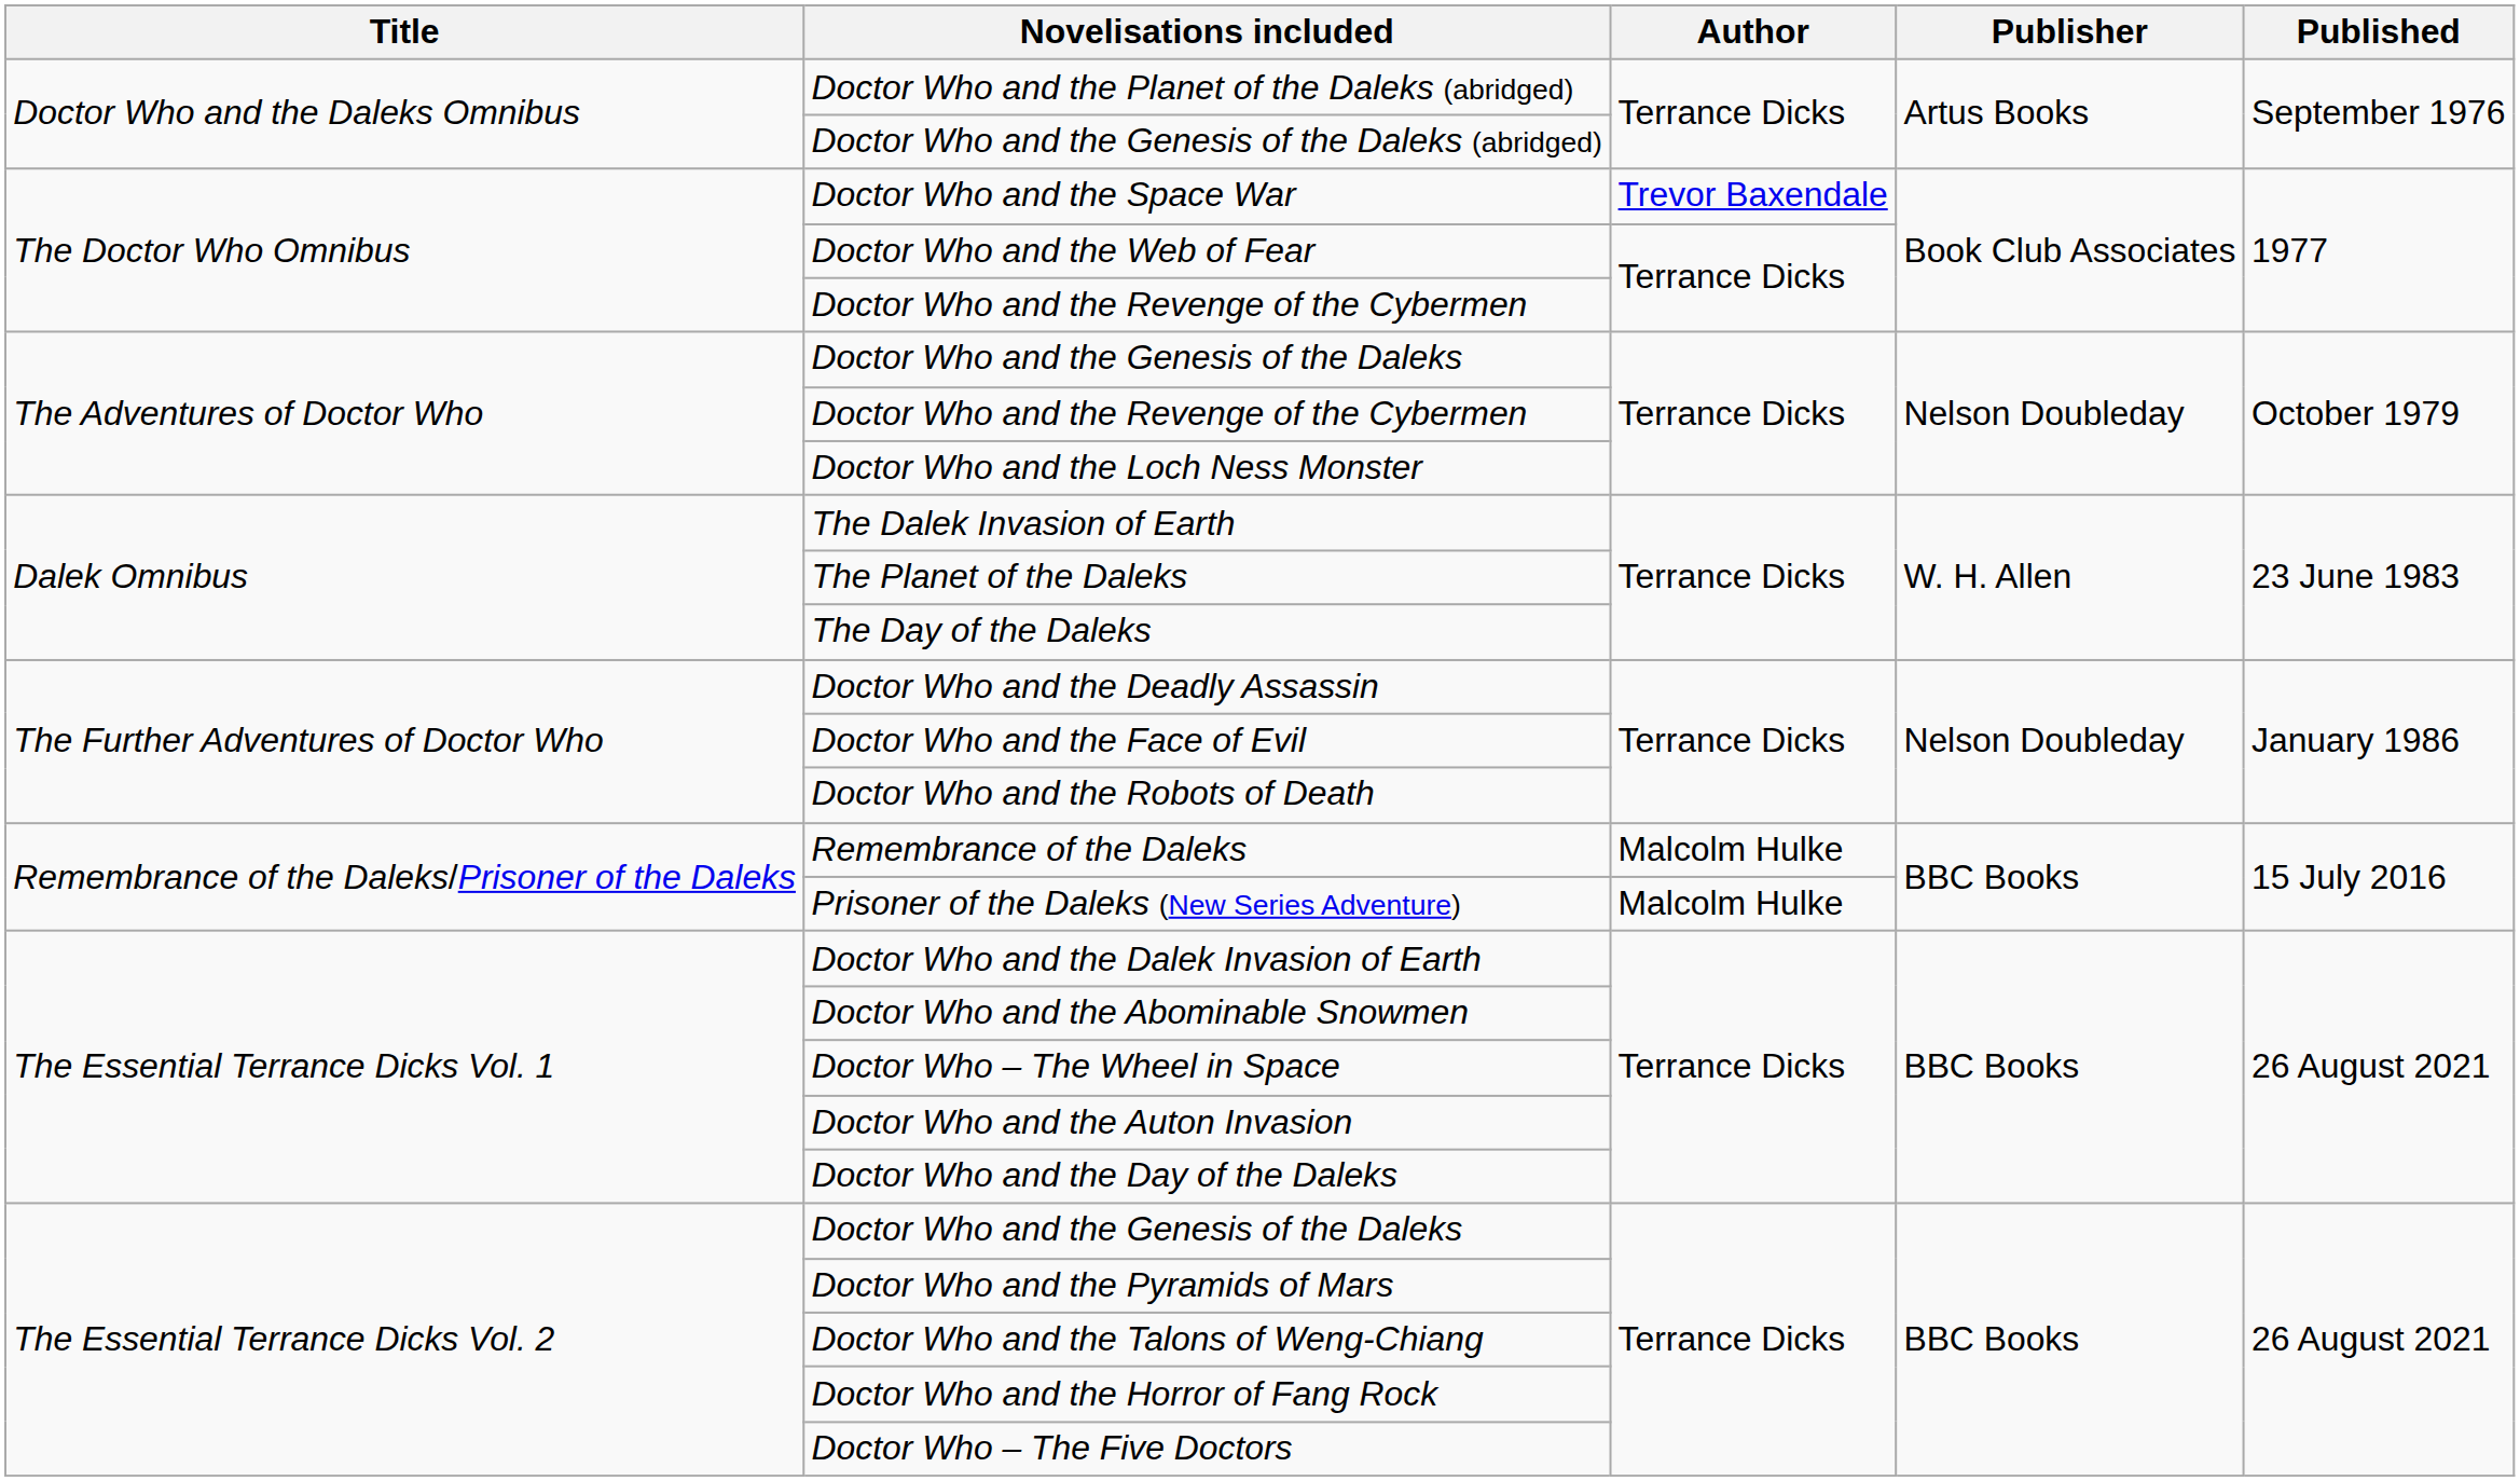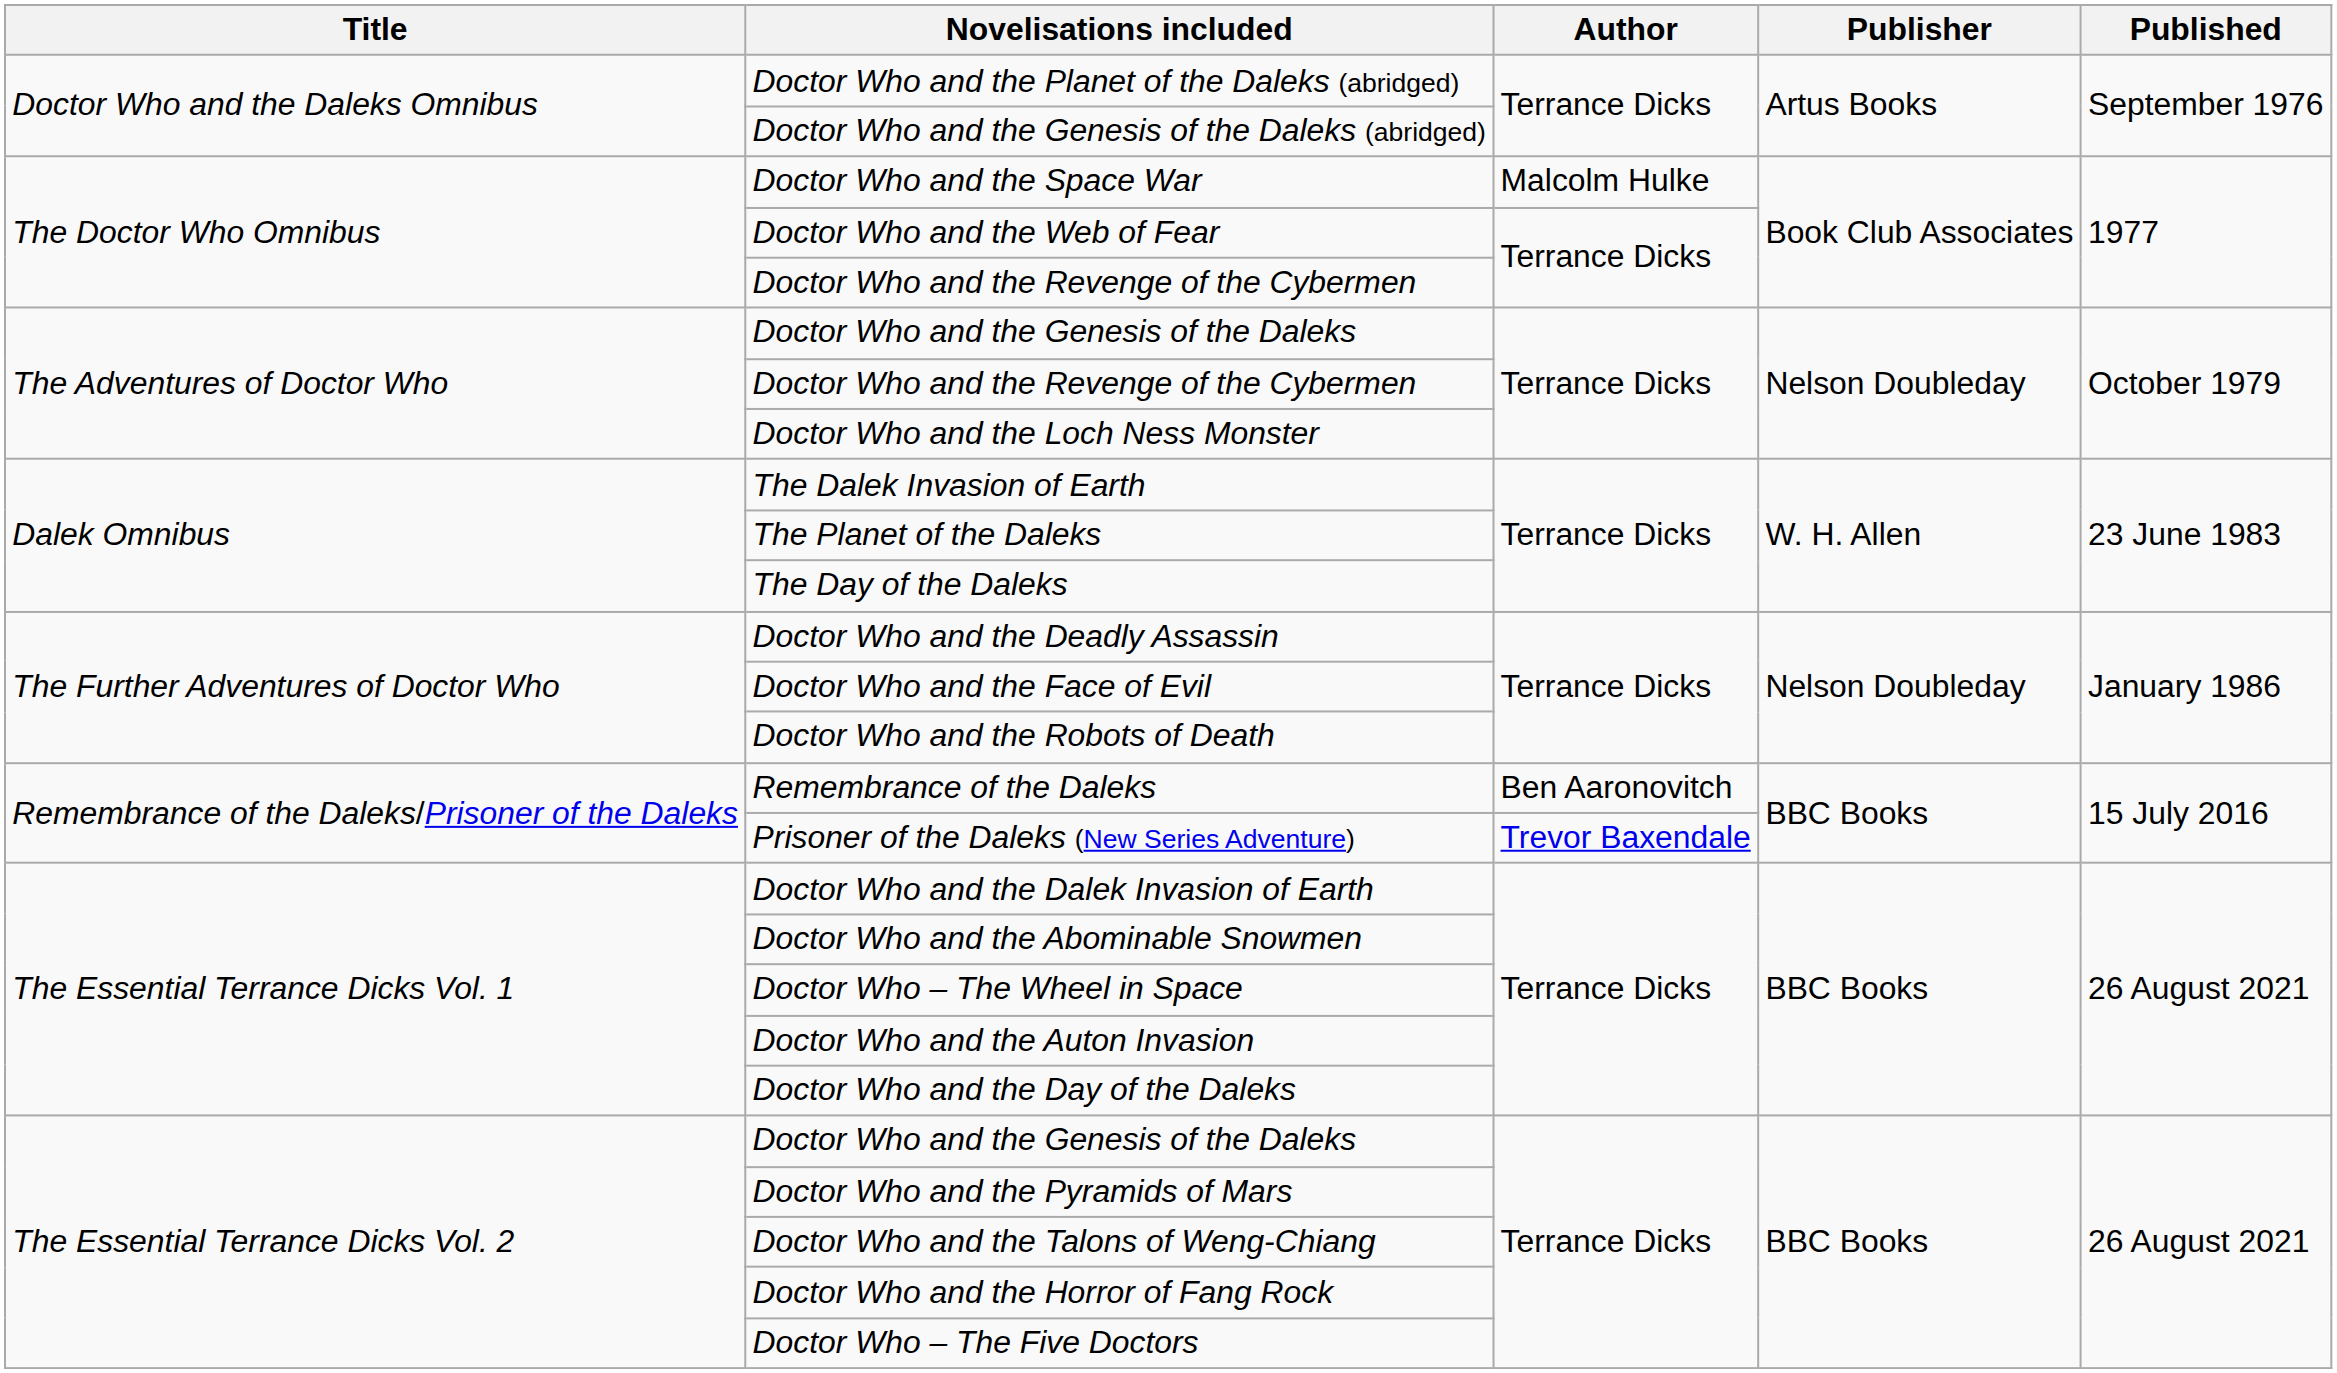 <table class="wikitable">
 <tr>
 <th>Title</th>
 <th>Novelisations included</th>
 <th>Author</th>
 <th>Publisher</th>
 <th>Published</th>
 </tr>
 <tr>
 <td rowspan=2><em>Doctor Who and the Daleks Omnibus</em></td>
 <td><em>Doctor Who and the Planet of the Daleks</em> <small>(abridged)</small></td>
 <td rowspan=2>Terrance Dicks</td>
 <td rowspan=2>Artus Books</td>
 <td rowspan=2>September 1976</td>
 </tr>
 <tr>
 <td><em>Doctor Who and the Genesis of the Daleks</em> <small>(abridged)</small></td>
 </tr>
 <tr>
 <td rowspan=3><em>The Doctor Who Omnibus</em></td>
 <td><em>Doctor Who and the Space War</em></td>
-<td><a href='#'>Trevor Baxendale</a></td>
+<td>Malcolm Hulke</td>
 <td rowspan=3>Book Club Associates</td>
 <td rowspan=3>1977</td>
 </tr>
 <tr>
 <td><em>Doctor Who and the Web of Fear</em></td>
 <td rowspan=2>Terrance Dicks</td>
 </tr>
 <tr>
 <td><em>Doctor Who and the Revenge of the Cybermen</em></td>
 </tr>
 <tr>
 <td rowspan=3><em>The Adventures of Doctor Who</em></td>
 <td><em>Doctor Who and the Genesis of the Daleks</em></td>
 <td rowspan=3>Terrance Dicks</td>
 <td rowspan=3>Nelson Doubleday</td>
 <td rowspan=3>October 1979</td>
 </tr>
 <tr>
 <td><em>Doctor Who and the Revenge of the Cybermen</em></td>
 </tr>
 <tr>
 <td><em>Doctor Who and the Loch Ness Monster</em></td>
 </tr>
 <tr>
 <td rowspan=3><em>Dalek Omnibus</em></td>
 <td><em>The Dalek Invasion of Earth</em></td>
 <td rowspan=3>Terrance Dicks</td>
 <td Rowspan=3>W. H. Allen</td>
 <td Rowspan=3>23 June 1983</td>
 </tr>
 <tr>
 <td><em>The Planet of the Daleks</em></td>
 </tr>
 <tr>
 <td><em>The Day of the Daleks</em></td>
 </tr>
 <tr>
 <td rowspan=3><em>The Further Adventures of Doctor Who</em></td>
 <td><em>Doctor Who and the Deadly Assassin</em></td>
 <td rowspan=3>Terrance Dicks</td>
 <td rowspan=3>Nelson Doubleday</td>
 <td rowspan=3>January 1986</td>
 </tr>
 <tr>
 <td><em>Doctor Who and the Face of Evil</em></td>
 </tr>
 <tr>
 <td><em>Doctor Who and the Robots of Death</em></td>
 </tr>
 <tr>
 <td rowspan=2><em>Remembrance of the Daleks</em>/<em><a href='#'>Prisoner of the Daleks</a></em></td>
 <td><em>Remembrance of the Daleks</em></td>
-<td>Malcolm Hulke</td>
+<td>Ben Aaronovitch</td>
 <td rowspan=2>BBC Books</td>
 <td rowspan=2>15 July 2016</td>
 </tr>
 <tr>
 <td><em>Prisoner of the Daleks</em> <small>(<a href='#'>New Series Adventure</a>)</small></td>
-<td>Malcolm Hulke</td>
+<td><a href='#'>Trevor Baxendale</a></td>
 </tr>
 <tr>
 <td rowspan=5><em>The Essential Terrance Dicks Vol. 1</em></td>
 <td><em>Doctor Who and the Dalek Invasion of Earth</em></td>
 <td rowspan=5>Terrance Dicks</td>
 <td rowspan=5>BBC Books</td>
 <td rowspan=5>26 August 2021</td>
 </tr>
 <tr>
 <td><em>Doctor Who and the Abominable Snowmen</em></td>
 </tr>
 <tr>
 <td><em>Doctor Who – The Wheel in Space</em></td>
 </tr>
 <tr>
 <td><em>Doctor Who and the Auton Invasion</em></td>
 </tr>
 <tr>
 <td><em>Doctor Who and the Day of the Daleks</em></td>
 </tr>
 <tr>
 <td rowspan=5><em>The Essential Terrance Dicks Vol. 2</em></td>
 <td><em>Doctor Who and the Genesis of the Daleks</em></td>
 <td rowspan=5>Terrance Dicks</td>
 <td rowspan=5>BBC Books</td>
 <td rowspan=5>26 August 2021</td>
 </tr>
 <tr>
 <td><em>Doctor Who and the Pyramids of Mars</em></td>
 </tr>
 <tr>
 <td><em>Doctor Who and the Talons of Weng-Chiang</em></td>
 </tr>
 <tr>
 <td><em>Doctor Who and the Horror of Fang Rock</em></td>
 </tr>
 <tr>
 <td><em>Doctor Who – The Five Doctors</em></td>
 </tr>
 </table>
